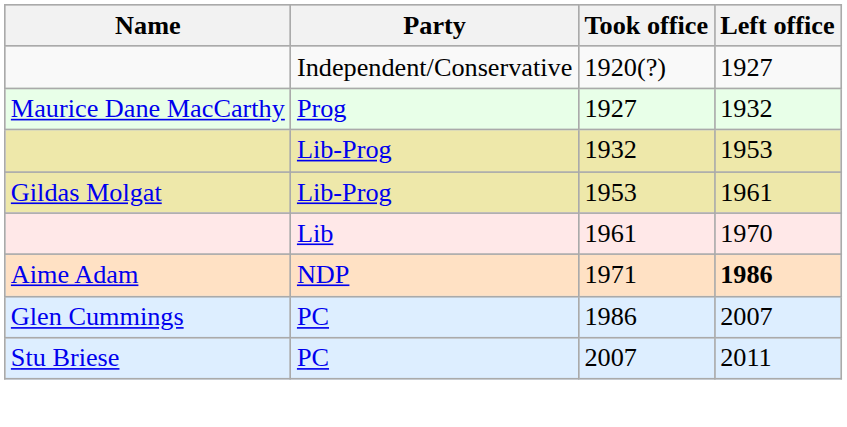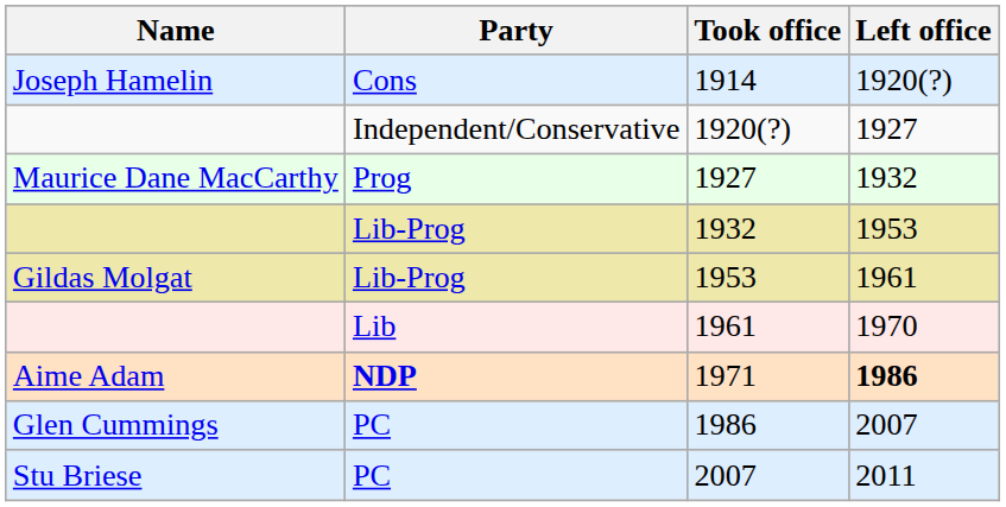 <table class="wikitable">
 <tr>
 <th>Name</th>
 <th>Party</th>
 <th>Took office</th>
 <th>Left office</th>
+</tr>
+<tr bgcolor=#DDEEFF>
+<td><a href='#'>Joseph Hamelin</a></td>
+<td><a href='#'>Cons</a></td>
+<td>1914</td>
+<td>1920(?)</td>
 </tr>
 <tr>
 <td></td>
 <td>Independent/Conservative</td>
 <td>1920(?)</td>
 <td>1927</td>
 </tr>
 <tr bgcolor=#E8FFE8>
 <td><a href='#'>Maurice Dane MacCarthy</a></td>
 <td><a href='#'>Prog</a></td>
 <td>1927</td>
 <td>1932</td>
 </tr>
 <tr bgcolor=#eee8aa>
 <td></td>
 <td><a href='#'>Lib-Prog</a></td>
 <td>1932</td>
 <td>1953</td>
 </tr>
 <tr bgcolor=#eee8aa>
 <td><a href='#'>Gildas Molgat</a></td>
 <td><a href='#'>Lib-Prog</a></td>
 <td>1953</td>
 <td>1961</td>
 </tr>
 <tr bgcolor=#FFE8E8>
 <td></td>
 <td><a href='#'>Lib</a></td>
 <td>1961</td>
 <td>1970</td>
 </tr>
 <tr bgcolor=#FFE1C4>
 <td><a href='#'>Aime Adam</a></td>
-<td><a href='#'>NDP</a></td>
+<td><strong><a href='#'>NDP</a></strong></td>
 <td>1971</td>
 <td><strong>1986</strong></td>
 </tr>
 <tr bgcolor=#DDEEFF>
 <td><a href='#'>Glen Cummings</a></td>
 <td><a href='#'>PC</a></td>
 <td>1986</td>
 <td>2007</td>
 </tr>
 <tr bgcolor=#DDEEFF>
 <td><a href='#'>Stu Briese</a></td>
 <td><a href='#'>PC</a></td>
 <td>2007</td>
 <td>2011</td>
 </tr>
 </table>
